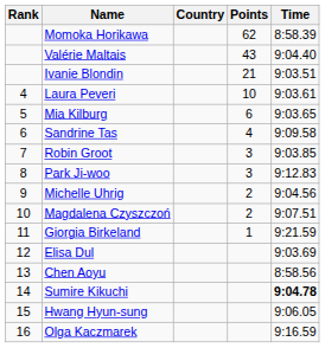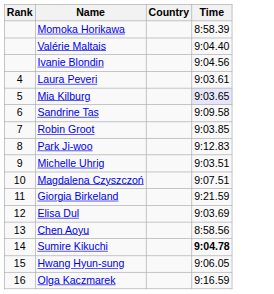 <table class="wikitable sortable" style="text-align:center">
 <tr>
 <th>Rank</th>
 <th>Name</th>
 <th>Country</th>
-<th>Points</th>
 <th>Time</th>
 </tr>
 <tr>
 <td></td>
 <td align=left><a href='#'>Momoka Horikawa</a></td>
 <td align=left></td>
-<td>62</td>
 <td>8:58.39</td>
 </tr>
 <tr>
 <td></td>
 <td align=left><a href='#'>Valérie Maltais</a></td>
 <td align=left></td>
-<td>43</td>
 <td>9:04.40</td>
 </tr>
 <tr>
 <td></td>
 <td align=left><a href='#'>Ivanie Blondin</a></td>
 <td align=left></td>
-<td>21</td>
-<td>9:03.51</td>
+<td>9:04.56</td>
 </tr>
 <tr>
 <td>4</td>
 <td align=left><a href='#'>Laura Peveri</a></td>
 <td align=left></td>
-<td>10</td>
 <td>9:03.61</td>
 </tr>
 <tr>
 <td>5</td>
 <td align=left><a href='#'>Mia Kilburg</a></td>
 <td align=left></td>
-<td>6</td>
-<td>9:03.65</td>
+<td style="background: lavender;">9:03.65</td>
 </tr>
 <tr>
 <td>6</td>
 <td align=left><a href='#'>Sandrine Tas</a></td>
 <td align=left></td>
-<td>4</td>
 <td>9:09.58</td>
 </tr>
 <tr>
 <td>7</td>
 <td align=left><a href='#'>Robin Groot</a></td>
 <td align=left></td>
-<td>3</td>
 <td>9:03.85</td>
 </tr>
 <tr>
 <td>8</td>
 <td align=left><a href='#'>Park Ji-woo</a></td>
 <td align=left></td>
-<td>3</td>
 <td>9:12.83</td>
 </tr>
 <tr>
 <td>9</td>
 <td align=left><a href='#'>Michelle Uhrig</a></td>
 <td align=left></td>
-<td>2</td>
-<td>9:04.56</td>
+<td>9:03.51</td>
 </tr>
 <tr>
 <td>10</td>
 <td align=left><a href='#'>Magdalena Czyszczoń</a></td>
 <td align=left></td>
-<td>2</td>
 <td>9:07.51</td>
 </tr>
 <tr>
 <td>11</td>
 <td align=left><a href='#'>Giorgia Birkeland</a></td>
 <td align=left></td>
-<td>1</td>
 <td>9:21.59</td>
 </tr>
 <tr>
 <td>12</td>
 <td align=left><a href='#'>Elisa Dul</a></td>
 <td align=left></td>
-<td></td>
 <td>9:03.69</td>
 </tr>
 <tr>
 <td>13</td>
 <td align=left><a href='#'>Chen Aoyu</a></td>
 <td align=left></td>
-<td></td>
 <td>8:58.56</td>
 </tr>
 <tr>
 <td>14</td>
 <td align=left><a href='#'>Sumire Kikuchi</a></td>
 <td align=left></td>
-<td></td>
 <td><strong>9:04.78</strong></td>
 </tr>
 <tr>
 <td>15</td>
 <td align=left><a href='#'>Hwang Hyun-sung</a></td>
 <td align=left></td>
-<td></td>
 <td>9:06.05</td>
 </tr>
 <tr>
 <td>16</td>
 <td align=left><a href='#'>Olga Kaczmarek</a></td>
 <td align=left></td>
-<td></td>
 <td>9:16.59</td>
 </tr>
 </table>
